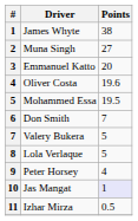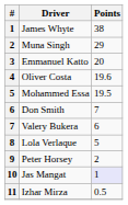 <table class="wikitable" style="font-size: 85%;">
 <tr>
 <th>#</th>
 <th>Driver</th>
 <th>Points</th>
 </tr>
 <tr>
 <th>1</th>
 <td> James Whyte</td>
 <td>38</td>
 </tr>
 <tr>
 <th>2</th>
 <td> Muna Singh</td>
-<td>27</td>
+<td>29</td>
 </tr>
 <tr>
 <th>3</th>
 <td> Emmanuel Katto</td>
 <td>20</td>
 </tr>
 <tr>
 <th>4</th>
 <td> Oliver Costa</td>
 <td>19.6</td>
 </tr>
 <tr>
 <th>5</th>
 <td> Mohammed Essa</td>
 <td>19.5</td>
 </tr>
 <tr>
 <th>6</th>
 <td> Don Smith</td>
 <td>7</td>
 </tr>
 <tr>
 <th>7</th>
 <td> Valery Bukera</td>
-<td>5</td>
+<td>6</td>
 </tr>
 <tr>
 <th>8</th>
 <td> Lola Verlaque</td>
 <td>5</td>
 </tr>
 <tr>
 <th>9</th>
 <td> Peter Horsey</td>
-<td>4</td>
+<td>2</td>
 </tr>
 <tr>
 <th>10</th>
 <td> Jas Mangat</td>
 <td style="background: lavender;">1</td>
 </tr>
 <tr>
 <th>11</th>
 <td> Izhar Mirza</td>
 <td>0.5</td>
 </tr>
 <tr>
 </tr>
 </table>
